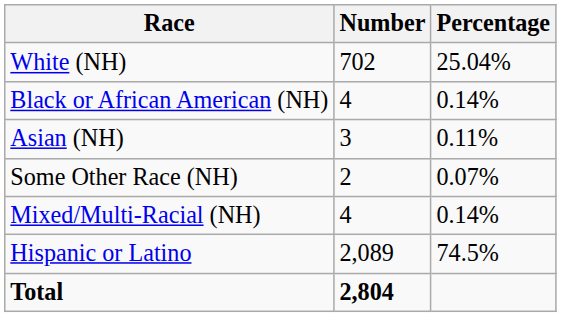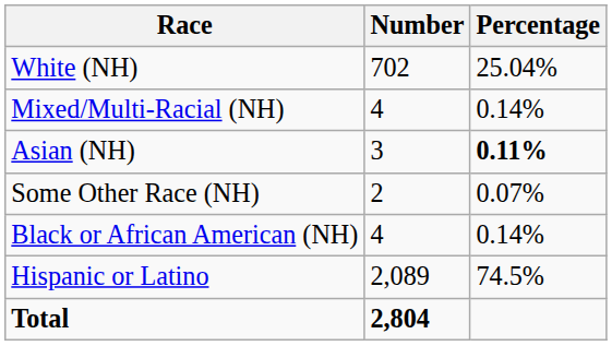 <table class="wikitable">
 <tr>
 <th>Race</th>
 <th>Number</th>
 <th>Percentage</th>
 </tr>
 <tr>
 <td><a href='#'>White</a> (NH)</td>
 <td>702</td>
 <td>25.04%</td>
 </tr>
 <tr>
-<td><a href='#'>Black or African American</a> (NH)</td>
+<td><a href='#'>Mixed/Multi-Racial</a> (NH)</td>
 <td>4</td>
 <td>0.14%</td>
 </tr>
 <tr>
 <td><a href='#'>Asian</a> (NH)</td>
 <td>3</td>
-<td>0.11%</td>
+<td><strong>0.11%</strong></td>
 </tr>
 <tr>
 <td>Some Other Race (NH)</td>
 <td>2</td>
 <td>0.07%</td>
 </tr>
 <tr>
-<td><a href='#'>Mixed/Multi-Racial</a> (NH)</td>
+<td><a href='#'>Black or African American</a> (NH)</td>
 <td>4</td>
 <td>0.14%</td>
 </tr>
 <tr>
 <td><a href='#'>Hispanic or Latino</a></td>
 <td>2,089</td>
 <td>74.5%</td>
 </tr>
 <tr>
 <td><strong>Total</strong></td>
 <td><strong>2,804</strong></td>
 <td></td>
 </tr>
 </table>
